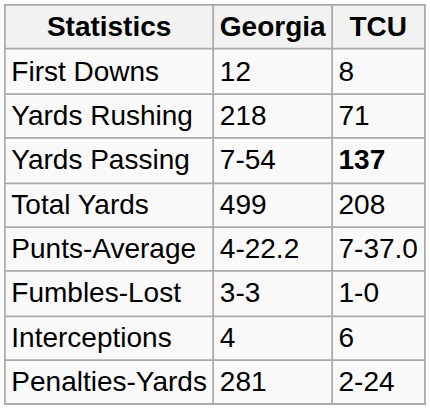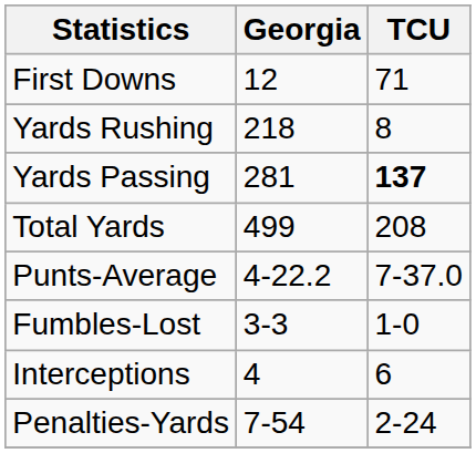 <table class="wikitable">
 <tr>
 <th>Statistics</th>
 <th>Georgia</th>
 <th>TCU</th>
 </tr>
 <tr>
 <td>First Downs</td>
 <td>12</td>
-<td>8</td>
+<td>71</td>
 </tr>
 <tr>
 <td>Yards Rushing</td>
 <td>218</td>
-<td>71</td>
+<td>8</td>
 </tr>
 <tr>
 <td>Yards Passing</td>
-<td>7-54</td>
+<td>281</td>
 <td><strong>137</strong></td>
 </tr>
 <tr>
 <td>Total Yards</td>
 <td>499</td>
 <td>208</td>
 </tr>
 <tr>
 <td>Punts-Average</td>
 <td>4-22.2</td>
 <td>7-37.0</td>
 </tr>
 <tr>
 <td>Fumbles-Lost</td>
 <td>3-3</td>
 <td>1-0</td>
 </tr>
 <tr>
 <td>Interceptions</td>
 <td>4</td>
 <td>6</td>
 </tr>
 <tr>
 <td>Penalties-Yards</td>
-<td>281</td>
+<td>7-54</td>
 <td>2-24</td>
 </tr>
 <tr>
 </tr>
 </table>
